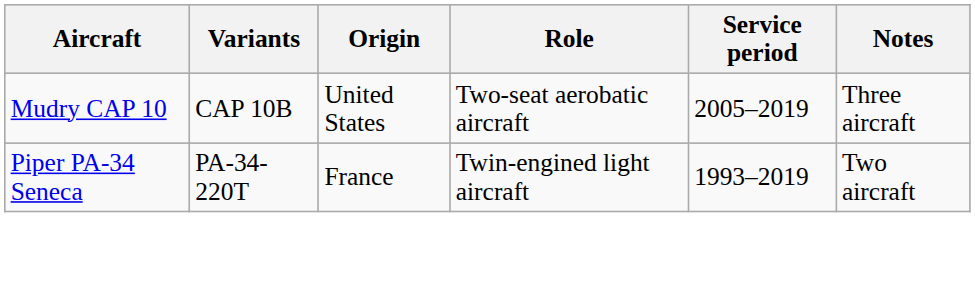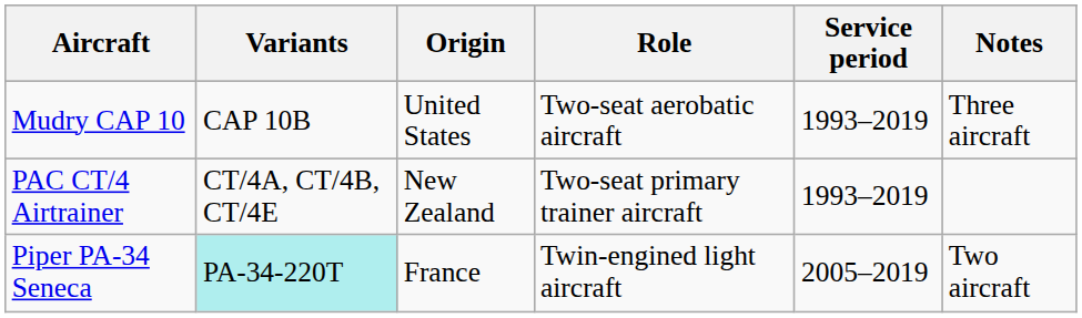 <table class="wikitable sortable">
 <tr>
 <th>Aircraft</th>
 <th>Variants</th>
 <th>Origin</th>
 <th>Role</th>
 <th>Service period</th>
 <th>Notes</th>
 </tr>
 <tr>
 <td><a href='#'>Mudry CAP 10</a></td>
 <td>CAP 10B</td>
 <td>United States</td>
 <td>Two-seat aerobatic aircraft</td>
-<td>2005–2019</td>
+<td>1993–2019</td>
 <td>Three aircraft</td>
 </tr>
 <tr>
+<td><a href='#'>PAC CT/4 Airtrainer</a></td>
+<td>CT/4A, CT/4B, CT/4E</td>
+<td>New Zealand</td>
+<td>Two-seat primary trainer aircraft</td>
+<td>1993–2019</td>
+<td></td>
+</tr>
+<tr>
 <td><a href='#'>Piper PA-34 Seneca</a></td>
-<td>PA-34-220T</td>
+<td style="background: paleturquoise;">PA-34-220T</td>
 <td>France</td>
 <td>Twin-engined light aircraft</td>
-<td>1993–2019</td>
+<td>2005–2019</td>
 <td>Two aircraft</td>
 </tr>
 </table>
